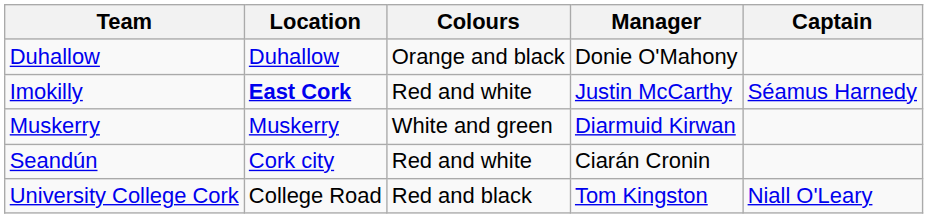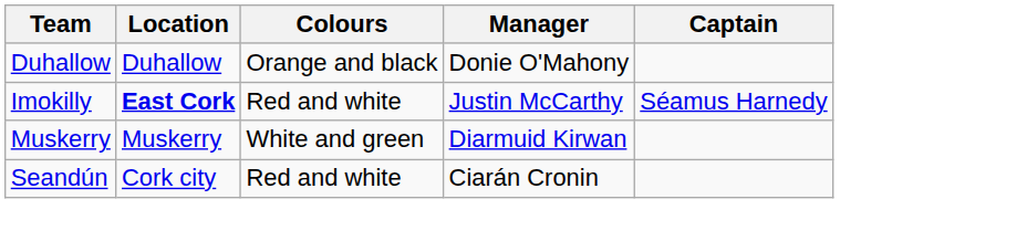 <table class="wikitable sortable">
 <tr>
 <th>Team</th>
 <th>Location</th>
 <th>Colours</th>
 <th>Manager</th>
 <th>Captain</th>
 </tr>
 <tr>
 <td><a href='#'>Duhallow</a></td>
 <td><a href='#'>Duhallow</a></td>
 <td>Orange and black</td>
 <td>Donie O'Mahony</td>
 <td></td>
 </tr>
 <tr>
 <td><a href='#'>Imokilly</a></td>
 <td><strong><a href='#'>East Cork</a></strong></td>
 <td>Red and white</td>
 <td><a href='#'>Justin McCarthy</a></td>
 <td><a href='#'>Séamus Harnedy</a></td>
 </tr>
 <tr>
 <td><a href='#'>Muskerry</a></td>
 <td><a href='#'>Muskerry</a></td>
 <td>White and green</td>
 <td><a href='#'>Diarmuid Kirwan</a></td>
 <td></td>
 </tr>
 <tr>
 <td><a href='#'>Seandún</a></td>
 <td><a href='#'>Cork city</a></td>
 <td>Red and white</td>
 <td>Ciarán Cronin</td>
 <td></td>
 </tr>
-<tr>
-<td><a href='#'>University College Cork</a></td>
-<td>College Road</td>
-<td>Red and black</td>
-<td><a href='#'>Tom Kingston</a></td>
-<td><a href='#'>Niall O'Leary</a></td>
-</tr>
 </table>
